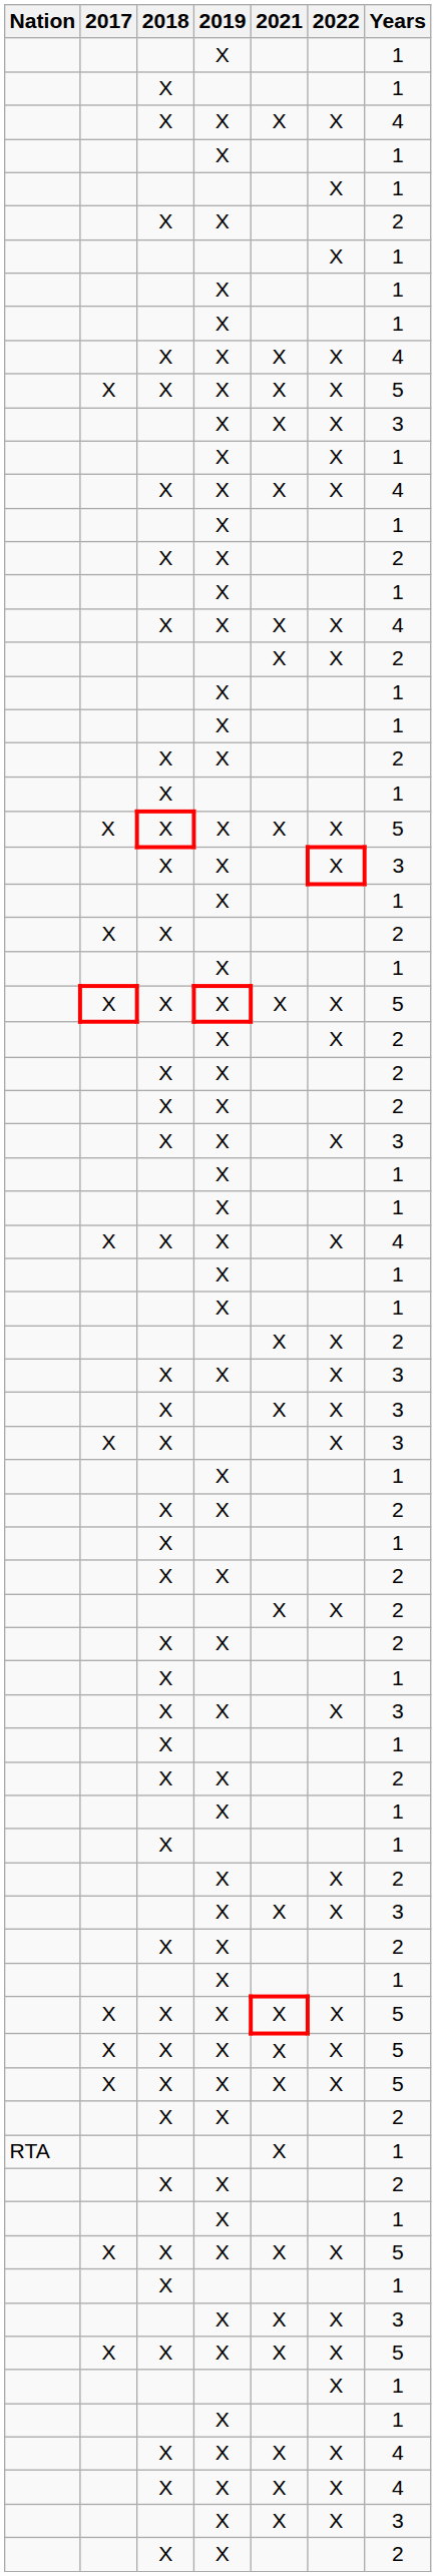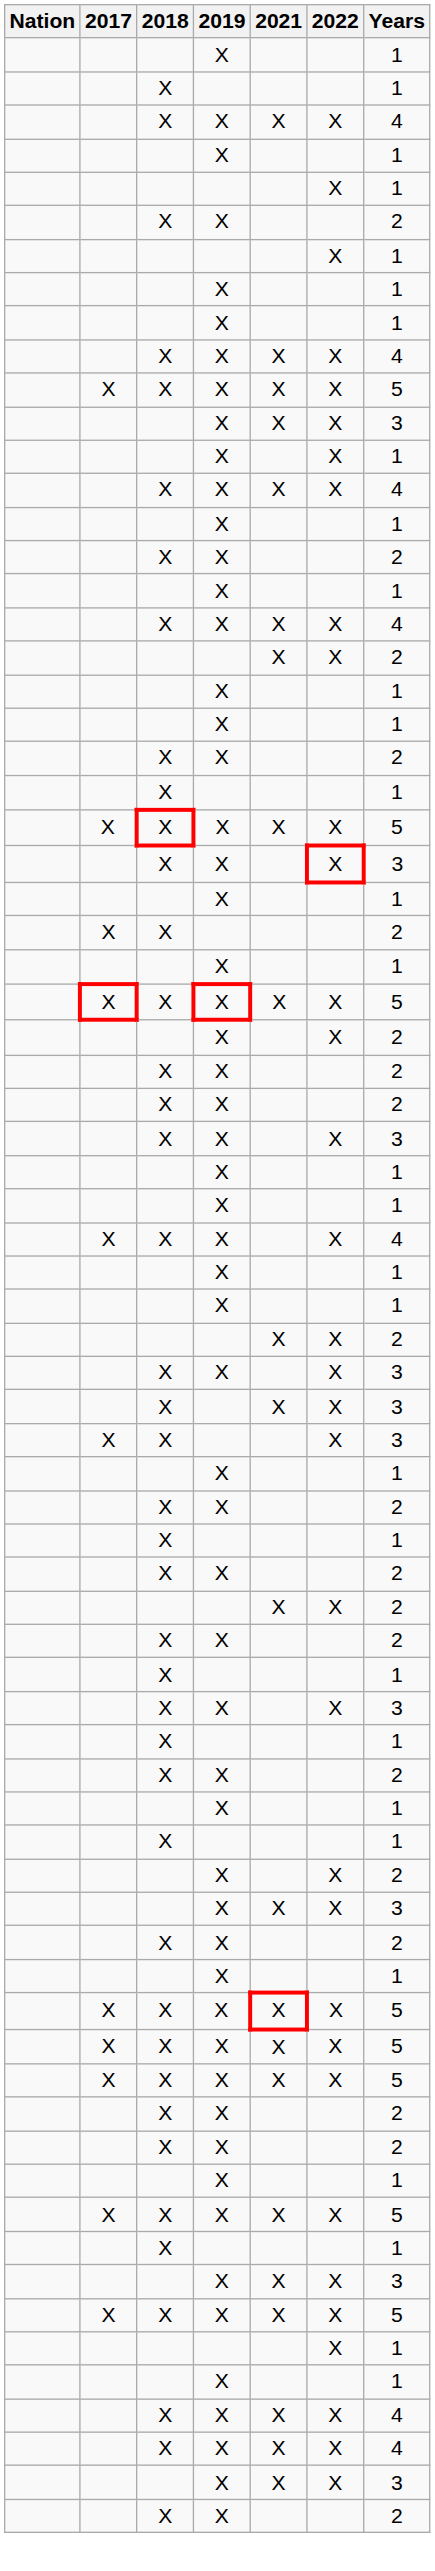 <table class="wikitable sortable" style="text-align:center;">
 <tr>
 <th>Nation</th>
 <th>2017</th>
 <th>2018</th>
 <th>2019</th>
 <th>2021</th>
 <th>2022</th>
 <th>Years</th>
 </tr>
 <tr>
 <td align=left></td>
 <td></td>
 <td></td>
 <td>X</td>
 <td></td>
 <td></td>
 <td>1</td>
 </tr>
 <tr>
 <td align=left></td>
 <td></td>
 <td>X</td>
 <td></td>
 <td></td>
 <td></td>
 <td>1</td>
 </tr>
 <tr>
 <td align=left></td>
 <td></td>
 <td>X</td>
 <td>X</td>
 <td>X</td>
 <td>X</td>
 <td>4</td>
 </tr>
 <tr>
 <td align=left></td>
 <td></td>
 <td></td>
 <td>X</td>
 <td></td>
 <td></td>
 <td>1</td>
 </tr>
 <tr>
 <td align=left></td>
 <td></td>
 <td></td>
 <td></td>
 <td></td>
 <td>X</td>
 <td>1</td>
 </tr>
 <tr>
 <td align=left></td>
 <td></td>
 <td>X</td>
 <td>X</td>
 <td></td>
 <td></td>
 <td>2</td>
 </tr>
 <tr>
 <td align=left></td>
 <td></td>
 <td></td>
 <td></td>
 <td></td>
 <td>X</td>
 <td>1</td>
 </tr>
 <tr>
 <td align=left></td>
 <td></td>
 <td></td>
 <td>X</td>
 <td></td>
 <td></td>
 <td>1</td>
 </tr>
 <tr>
 <td align=left></td>
 <td></td>
 <td></td>
 <td>X</td>
 <td></td>
 <td></td>
 <td>1</td>
 </tr>
 <tr>
 <td align=left></td>
 <td></td>
 <td>X</td>
 <td>X</td>
 <td>X</td>
 <td>X</td>
 <td>4</td>
 </tr>
 <tr>
 <td align=left></td>
 <td>X</td>
 <td>X</td>
 <td>X</td>
 <td>X</td>
 <td>X</td>
 <td>5</td>
 </tr>
 <tr>
 <td align=left></td>
 <td></td>
 <td></td>
 <td>X</td>
 <td>X</td>
 <td>X</td>
 <td>3</td>
 </tr>
 <tr>
 <td align=left></td>
 <td></td>
 <td></td>
 <td>X</td>
 <td></td>
 <td>X</td>
 <td>1</td>
 </tr>
 <tr>
 <td align=left></td>
 <td></td>
 <td>X</td>
 <td>X</td>
 <td>X</td>
 <td>X</td>
 <td>4</td>
 </tr>
 <tr>
 <td align=left></td>
 <td></td>
 <td></td>
 <td>X</td>
 <td></td>
 <td></td>
 <td>1</td>
 </tr>
 <tr>
 <td align=left></td>
 <td></td>
 <td>X</td>
 <td>X</td>
 <td></td>
 <td></td>
 <td>2</td>
 </tr>
 <tr>
 <td align=left></td>
 <td></td>
 <td></td>
 <td>X</td>
 <td></td>
 <td></td>
 <td>1</td>
 </tr>
 <tr>
 <td align=left></td>
 <td></td>
 <td>X</td>
 <td>X</td>
 <td>X</td>
 <td>X</td>
 <td>4</td>
 </tr>
 <tr>
 <td align=left></td>
 <td></td>
 <td></td>
 <td></td>
 <td>X</td>
 <td>X</td>
 <td>2</td>
 </tr>
 <tr>
 <td align=left></td>
 <td></td>
 <td></td>
 <td>X</td>
 <td></td>
 <td></td>
 <td>1</td>
 </tr>
 <tr>
 <td align=left></td>
 <td></td>
 <td></td>
 <td>X</td>
 <td></td>
 <td></td>
 <td>1</td>
 </tr>
 <tr>
 <td align=left></td>
 <td></td>
 <td>X</td>
 <td>X</td>
 <td></td>
 <td></td>
 <td>2</td>
 </tr>
 <tr>
 <td align=left></td>
 <td></td>
 <td>X</td>
 <td></td>
 <td></td>
 <td></td>
 <td>1</td>
 </tr>
 <tr>
 <td align=left></td>
 <td>X</td>
 <td style="border: 3px solid red">X</td>
 <td>X</td>
 <td>X</td>
 <td>X</td>
 <td>5</td>
 </tr>
 <tr>
 <td align=left></td>
 <td></td>
 <td>X</td>
 <td>X</td>
 <td></td>
 <td style="border: 3px solid red">X</td>
 <td>3</td>
 </tr>
 <tr>
 <td align=left></td>
 <td></td>
 <td></td>
 <td>X</td>
 <td></td>
 <td></td>
 <td>1</td>
 </tr>
 <tr>
 <td align=left></td>
 <td>X</td>
 <td>X</td>
 <td></td>
 <td></td>
 <td></td>
 <td>2</td>
 </tr>
 <tr>
 <td align=left></td>
 <td></td>
 <td></td>
 <td>X</td>
 <td></td>
 <td></td>
 <td>1</td>
 </tr>
 <tr>
 <td align=left></td>
 <td style="border: 3px solid red">X</td>
 <td>X</td>
 <td style="border: 3px solid red">X</td>
 <td>X</td>
 <td>X</td>
 <td>5</td>
 </tr>
 <tr>
 <td align=left></td>
 <td></td>
 <td></td>
 <td>X</td>
 <td></td>
 <td>X</td>
 <td>2</td>
 </tr>
 <tr>
 <td align=left></td>
 <td></td>
 <td>X</td>
 <td>X</td>
 <td></td>
 <td></td>
 <td>2</td>
 </tr>
 <tr>
 <td align=left></td>
 <td></td>
 <td>X</td>
 <td>X</td>
 <td></td>
 <td></td>
 <td>2</td>
 </tr>
 <tr>
 <td align=left></td>
 <td></td>
 <td>X</td>
 <td>X</td>
 <td></td>
 <td>X</td>
 <td>3</td>
 </tr>
 <tr>
 <td align=left></td>
 <td></td>
 <td></td>
 <td>X</td>
 <td></td>
 <td></td>
 <td>1</td>
 </tr>
 <tr>
 <td align=left></td>
 <td></td>
 <td></td>
 <td>X</td>
 <td></td>
 <td></td>
 <td>1</td>
 </tr>
 <tr>
 <td align=left></td>
 <td>X</td>
 <td>X</td>
 <td>X</td>
 <td></td>
 <td>X</td>
 <td>4</td>
 </tr>
 <tr>
 <td align=left></td>
 <td></td>
 <td></td>
 <td>X</td>
 <td></td>
 <td></td>
 <td>1</td>
 </tr>
 <tr>
 <td align=left></td>
 <td></td>
 <td></td>
 <td>X</td>
 <td></td>
 <td></td>
 <td>1</td>
 </tr>
 <tr>
 <td align=left></td>
 <td></td>
 <td></td>
 <td></td>
 <td>X</td>
 <td>X</td>
 <td>2</td>
 </tr>
 <tr>
 <td align=left></td>
 <td></td>
 <td>X</td>
 <td>X</td>
 <td></td>
 <td>X</td>
 <td>3</td>
 </tr>
 <tr>
 <td align=left></td>
 <td></td>
 <td>X</td>
 <td></td>
 <td>X</td>
 <td>X</td>
 <td>3</td>
 </tr>
 <tr>
 <td align=left></td>
 <td>X</td>
 <td>X</td>
 <td></td>
 <td></td>
 <td>X</td>
 <td>3</td>
 </tr>
 <tr>
 <td align=left></td>
 <td></td>
 <td></td>
 <td>X</td>
 <td></td>
 <td></td>
 <td>1</td>
 </tr>
 <tr>
 <td align=left></td>
 <td></td>
 <td>X</td>
 <td>X</td>
 <td></td>
 <td></td>
 <td>2</td>
 </tr>
 <tr>
 <td align=left></td>
 <td></td>
 <td>X</td>
 <td></td>
 <td></td>
 <td></td>
 <td>1</td>
 </tr>
 <tr>
 <td align=left></td>
 <td></td>
 <td>X</td>
 <td>X</td>
 <td></td>
 <td></td>
 <td>2</td>
 </tr>
 <tr>
 <td align=left></td>
 <td></td>
 <td></td>
 <td></td>
 <td>X</td>
 <td>X</td>
 <td>2</td>
 </tr>
 <tr>
 <td align=left></td>
 <td></td>
 <td>X</td>
 <td>X</td>
 <td></td>
 <td></td>
 <td>2</td>
 </tr>
 <tr>
 <td align=left></td>
 <td></td>
 <td>X</td>
 <td></td>
 <td></td>
 <td></td>
 <td>1</td>
 </tr>
 <tr>
 <td align=left></td>
 <td></td>
 <td>X</td>
 <td>X</td>
 <td></td>
 <td>X</td>
 <td>3</td>
 </tr>
 <tr>
 <td align=left></td>
 <td></td>
 <td>X</td>
 <td></td>
 <td></td>
 <td></td>
 <td>1</td>
 </tr>
 <tr>
 <td align=left></td>
 <td></td>
 <td>X</td>
 <td>X</td>
 <td></td>
 <td></td>
 <td>2</td>
 </tr>
 <tr>
 <td align=left></td>
 <td></td>
 <td></td>
 <td>X</td>
 <td></td>
 <td></td>
 <td>1</td>
 </tr>
 <tr>
 <td align=left></td>
 <td></td>
 <td>X</td>
 <td></td>
 <td></td>
 <td></td>
 <td>1</td>
 </tr>
 <tr>
 <td align=left></td>
 <td></td>
 <td></td>
 <td>X</td>
 <td></td>
 <td>X</td>
 <td>2</td>
 </tr>
 <tr>
 <td align=left></td>
 <td></td>
 <td></td>
 <td>X</td>
 <td>X</td>
 <td>X</td>
 <td>3</td>
 </tr>
 <tr>
 <td align=left></td>
 <td></td>
 <td>X</td>
 <td>X</td>
 <td></td>
 <td></td>
 <td>2</td>
 </tr>
 <tr>
 <td align=left></td>
 <td></td>
 <td></td>
 <td>X</td>
 <td></td>
 <td></td>
 <td>1</td>
 </tr>
 <tr>
 <td align=left></td>
 <td>X</td>
 <td>X</td>
 <td>X</td>
 <td style="border: 3px solid red">X</td>
 <td>X</td>
 <td>5</td>
 </tr>
 <tr>
 <td align=left></td>
 <td>X</td>
 <td>X</td>
 <td>X</td>
 <td>X</td>
 <td>X</td>
 <td>5</td>
 </tr>
 <tr>
 <td align=left></td>
 <td>X</td>
 <td>X</td>
 <td>X</td>
 <td>X</td>
 <td>X</td>
 <td>5</td>
 </tr>
 <tr>
 <td align=left></td>
 <td></td>
 <td>X</td>
 <td>X</td>
 <td></td>
 <td></td>
 <td>2</td>
 </tr>
 <tr>
-<td align=left> RTA</td>
-<td></td>
-<td></td>
-<td></td>
-<td>X</td>
-<td></td>
-<td>1</td>
-</tr>
-<tr>
 <td align=left></td>
 <td></td>
 <td>X</td>
 <td>X</td>
 <td></td>
 <td></td>
 <td>2</td>
 </tr>
 <tr>
 <td align=left></td>
 <td></td>
 <td></td>
 <td>X</td>
 <td></td>
 <td></td>
 <td>1</td>
 </tr>
 <tr>
 <td align=left></td>
 <td>X</td>
 <td>X</td>
 <td>X</td>
 <td>X</td>
 <td>X</td>
 <td>5</td>
 </tr>
 <tr>
 <td align=left></td>
 <td></td>
 <td>X</td>
 <td></td>
 <td></td>
 <td></td>
 <td>1</td>
 </tr>
 <tr>
 <td align=left></td>
 <td></td>
 <td></td>
 <td>X</td>
 <td>X</td>
 <td>X</td>
 <td>3</td>
 </tr>
 <tr>
 <td align=left></td>
 <td>X</td>
 <td>X</td>
 <td>X</td>
 <td>X</td>
 <td>X</td>
 <td>5</td>
 </tr>
 <tr>
 <td align=left></td>
 <td></td>
 <td></td>
 <td></td>
 <td></td>
 <td>X</td>
 <td>1</td>
 </tr>
 <tr>
 <td align=left></td>
 <td></td>
 <td></td>
 <td>X</td>
 <td></td>
 <td></td>
 <td>1</td>
 </tr>
 <tr>
 <td align=left></td>
 <td></td>
 <td>X</td>
 <td>X</td>
 <td>X</td>
 <td>X</td>
 <td>4</td>
 </tr>
 <tr>
 <td align=left></td>
 <td></td>
 <td>X</td>
 <td>X</td>
 <td>X</td>
 <td>X</td>
 <td>4</td>
 </tr>
 <tr>
 <td align=left></td>
 <td></td>
 <td></td>
 <td>X</td>
 <td>X</td>
 <td>X</td>
 <td>3</td>
 </tr>
 <tr>
 <td align=left></td>
 <td></td>
 <td>X</td>
 <td>X</td>
 <td></td>
 <td></td>
 <td>2</td>
 </tr>
 <tr>
 </tr>
 </table>
